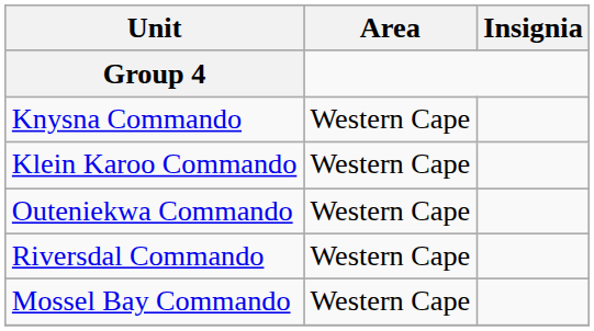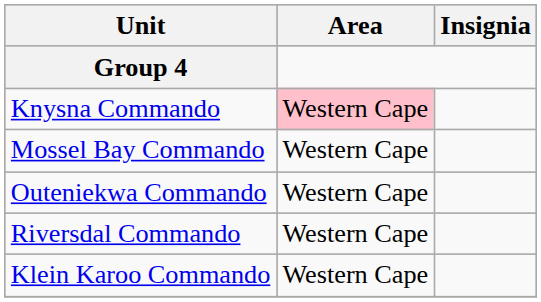 <table class="wikitable">
 <tr>
 <th>Unit</th>
 <th>Area</th>
 <th>Insignia</th>
 </tr>
 <tr>
 <th>Group 4</th>
 </tr>
 <tr>
 <td><a href='#'>Knysna Commando</a></td>
-<td>Western Cape</td>
+<td style="background: pink;">Western Cape</td>
 <td></td>
 </tr>
 <tr>
-<td><a href='#'>Klein Karoo Commando</a></td>
+<td><a href='#'>Mossel Bay Commando</a></td>
 <td>Western Cape</td>
 <td></td>
 </tr>
 <tr>
 <td><a href='#'>Outeniekwa Commando</a></td>
 <td>Western Cape</td>
 <td></td>
 </tr>
 <tr>
 <td><a href='#'>Riversdal Commando</a></td>
 <td>Western Cape</td>
 <td></td>
 </tr>
 <tr>
-<td><a href='#'>Mossel Bay Commando</a></td>
+<td><a href='#'>Klein Karoo Commando</a></td>
 <td>Western Cape</td>
 <td></td>
 </tr>
 <tr>
 </tr>
 </table>
